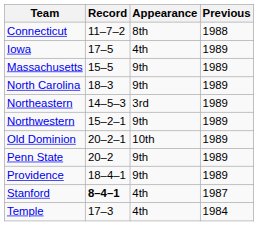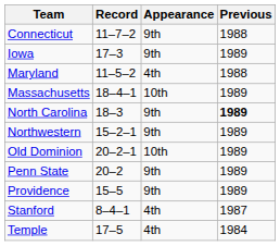 <table class="wikitable sortable">
 <tr>
 <th>Team</th>
 <th>Record</th>
 <th>Appearance</th>
 <th>Previous</th>
 </tr>
 <tr>
 <td><a href='#'>Connecticut</a></td>
 <td>11–7–2</td>
-<td>8th</td>
+<td>9th</td>
 <td>1988</td>
 </tr>
 <tr>
 <td><a href='#'>Iowa</a></td>
-<td>17–5</td>
-<td>4th</td>
+<td>17–3</td>
+<td>9th</td>
 <td>1989</td>
 </tr>
 <tr>
+<td><a href='#'>Maryland</a></td>
+<td>11–5–2</td>
+<td>4th</td>
+<td>1988</td>
+</tr>
+<tr>
 <td><a href='#'>Massachusetts</a></td>
-<td>15–5</td>
-<td>9th</td>
+<td>18–4–1</td>
+<td>10th</td>
 <td>1989</td>
 </tr>
 <tr>
 <td><a href='#'>North Carolina</a></td>
 <td>18–3</td>
 <td>9th</td>
-<td>1989</td>
-</tr>
-<tr>
-<td><a href='#'>Northeastern</a></td>
-<td>14–5–3</td>
-<td>3rd</td>
-<td>1989</td>
+<td><strong>1989</strong></td>
 </tr>
 <tr>
 <td><a href='#'>Northwestern</a></td>
 <td>15–2–1</td>
 <td>9th</td>
 <td>1989</td>
 </tr>
 <tr>
 <td><a href='#'>Old Dominion</a></td>
 <td>20–2–1</td>
 <td>10th</td>
 <td>1989</td>
 </tr>
 <tr>
 <td><a href='#'>Penn State</a></td>
 <td>20–2</td>
 <td>9th</td>
 <td>1989</td>
 </tr>
 <tr>
 <td><a href='#'>Providence</a></td>
-<td>18–4–1</td>
+<td>15–5</td>
 <td>9th</td>
 <td>1989</td>
 </tr>
 <tr>
 <td><a href='#'>Stanford</a></td>
-<td><strong>8–4–1</strong></td>
+<td>8–4–1</td>
 <td>4th</td>
 <td>1987</td>
 </tr>
 <tr>
 <td><a href='#'>Temple</a></td>
-<td>17–3</td>
+<td>17–5</td>
 <td>4th</td>
 <td>1984</td>
 </tr>
 </table>
